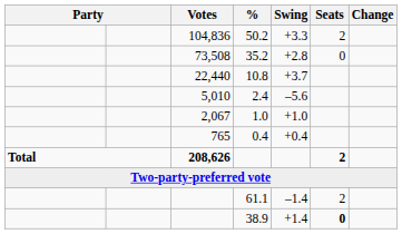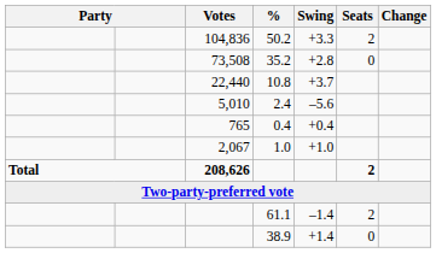 <table class="wikitable">
 <tr>
 <th style="width:200px" colspan=2><strong>Party</strong></th>
 <th style="width:70px; text-align:center;"><strong>Votes</strong></th>
 <th style="width:40px; text-align:center;"><strong>%</strong></th>
 <th style="width:40px; text-align:center;"><strong>Swing</strong></th>
 <th style="width:40px; text-align:center;"><strong>Seats</strong></th>
 <th style="width:40px; text-align:center;"><strong>Change</strong></th>
 </tr>
 <tr>
 <td> </td>
 <td></td>
 <td align=right>104,836</td>
 <td align=right>50.2</td>
 <td align=right>+3.3</td>
 <td align=right>2</td>
 <td align=right></td>
 </tr>
 <tr>
 <td> </td>
 <td></td>
 <td align=right>73,508</td>
 <td align=right>35.2</td>
 <td align=right>+2.8</td>
 <td align=right>0</td>
 <td align=right></td>
 </tr>
 <tr>
 <td> </td>
 <td></td>
 <td align=right>22,440</td>
 <td align=right>10.8</td>
 <td align=right>+3.7</td>
 <td align=right></td>
 <td align=right></td>
 </tr>
 <tr>
 <td> </td>
 <td></td>
 <td align=right>5,010</td>
 <td align=right>2.4</td>
 <td align=right>–5.6</td>
 <td align=right></td>
 <td align=right></td>
 </tr>
 <tr>
 <td> </td>
 <td></td>
-<td align=right>2,067</td>
-<td align=right>1.0</td>
-<td align=right>+1.0</td>
+<td align=right>765</td>
+<td align=right>0.4</td>
+<td align=right>+0.4</td>
 <td align=right></td>
 <td align=right></td>
 </tr>
 <tr>
 <td> </td>
 <td></td>
-<td align=right>765</td>
-<td align=right>0.4</td>
-<td align=right>+0.4</td>
+<td align=right>2,067</td>
+<td align=right>1.0</td>
+<td align=right>+1.0</td>
 <td align=right></td>
 <td align=right></td>
 </tr>
 <tr>
 <td colspan="2" align="left"><strong>Total</strong></td>
 <td align=right><strong>208,626</strong></td>
 <td align=right></td>
 <td align=right></td>
 <td align=right><strong>2</strong></td>
 <td align=right></td>
 </tr>
 <tr>
 <td colspan="7" style="text-align:center; background:#eee;"><strong><a href='#'>Two-party-preferred vote</a></strong></td>
 </tr>
 <tr>
 <td> </td>
 <td></td>
 <td align=center></td>
 <td align=right>61.1</td>
 <td align=right>–1.4</td>
 <td align=right>2</td>
 <td align=right></td>
 </tr>
 <tr>
 <td> </td>
 <td></td>
 <td align=right> </td>
 <td align=right>38.9</td>
 <td align=right>+1.4</td>
-<td align=right><strong>0</strong></td>
+<td align=right>0</td>
 <td align=right></td>
 </tr>
 </table>
